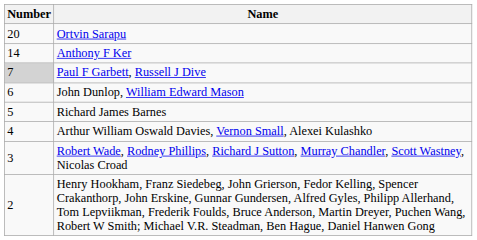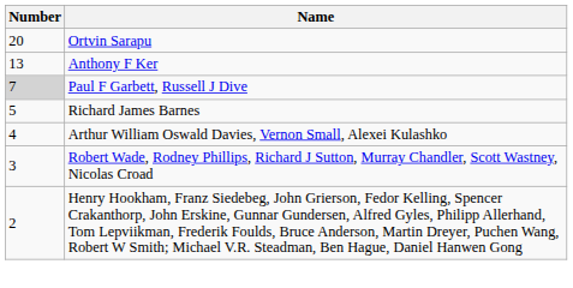 <table class="wikitable">
 <tr>
 <th>Number</th>
 <th>Name</th>
 </tr>
 <tr>
 <td>20</td>
 <td><a href='#'>Ortvin Sarapu</a></td>
 </tr>
 <tr>
-<td>14</td>
+<td>13</td>
 <td><a href='#'>Anthony F Ker</a></td>
 </tr>
 <tr>
 <td style="background: lightgrey;">7</td>
 <td><a href='#'>Paul F Garbett</a>, <a href='#'>Russell J Dive</a></td>
-</tr>
-<tr>
-<td>6</td>
-<td>John Dunlop, <a href='#'>William Edward Mason</a></td>
 </tr>
 <tr>
 <td>5</td>
 <td>Richard James Barnes</td>
 </tr>
 <tr>
 <td>4</td>
 <td>Arthur William Oswald Davies, <a href='#'>Vernon Small</a>, Alexei Kulashko</td>
 </tr>
 <tr>
 <td>3</td>
 <td><a href='#'>Robert Wade</a>, <a href='#'>Rodney Phillips</a>, <a href='#'>Richard J Sutton</a>, <a href='#'>Murray Chandler</a>, <a href='#'>Scott Wastney</a>, Nicolas Croad</td>
 </tr>
 <tr>
 <td>2</td>
 <td>Henry Hookham, Franz Siedebeg, John Grierson, Fedor Kelling, Spencer Crakanthorp, John Erskine, Gunnar Gundersen, Alfred Gyles, Philipp Allerhand,<br>Tom Lepviikman, Frederik Foulds, Bruce Anderson, Martin Dreyer, Puchen Wang, Robert W Smith; Michael V.R. Steadman, Ben Hague, Daniel Hanwen Gong</td>
 </tr>
 </table>
